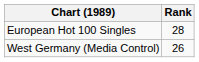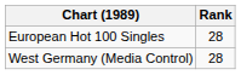 <table class="wikitable">
 <tr>
 <th>Chart (1989)</th>
 <th>Rank</th>
 </tr>
 <tr>
 <td>European Hot 100 Singles</td>
 <td style="text-align:center;">28</td>
 </tr>
 <tr>
 <td>West Germany (Media Control)</td>
-<td style="text-align:center;">26</td>
+<td style="text-align:center;">28</td>
 </tr>
 </table>
